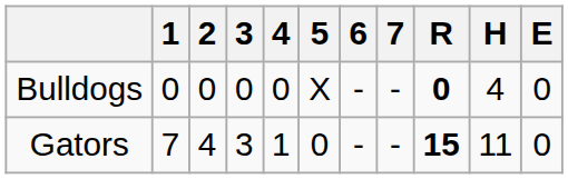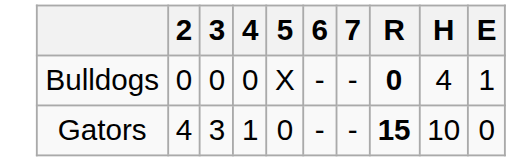 <table align = right border="2" cellpadding="4" cellspacing="0" style="margin: 1em 1em 1em 1em; background: #F9F9F9; border: 1px #aaa solid; border-collapse: collapse;">
 <tr align=center style="background: #F2F2F2;">
 <th></th>
-<th>1</th>
 <th>2</th>
 <th>3</th>
 <th>4</th>
 <th>5</th>
 <th>6</th>
 <th>7</th>
 <th>R</th>
 <th>H</th>
 <th>E</th>
 </tr>
 <tr align=center>
 <td>Bulldogs</td>
 <td>0</td>
 <td>0</td>
 <td>0</td>
-<td>0</td>
 <td>X</td>
 <td>-</td>
 <td>-</td>
 <td><strong>0</strong></td>
 <td>4</td>
-<td>0</td>
+<td>1</td>
 </tr>
 <tr align=center>
 <td>Gators</td>
-<td>7</td>
 <td>4</td>
 <td>3</td>
 <td>1</td>
 <td>0</td>
 <td>-</td>
 <td>-</td>
 <td><strong>15</strong></td>
-<td>11</td>
+<td>10</td>
 <td>0</td>
 </tr>
 </table>
